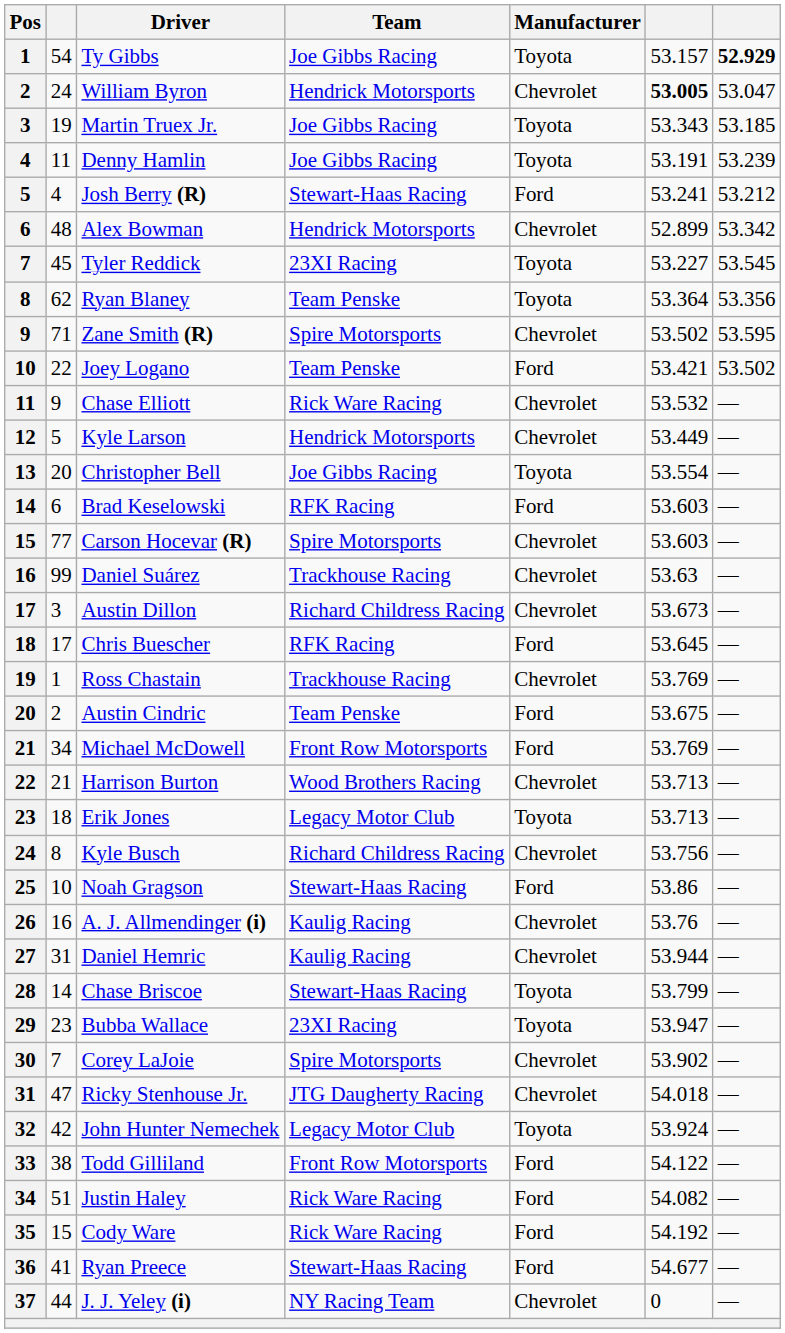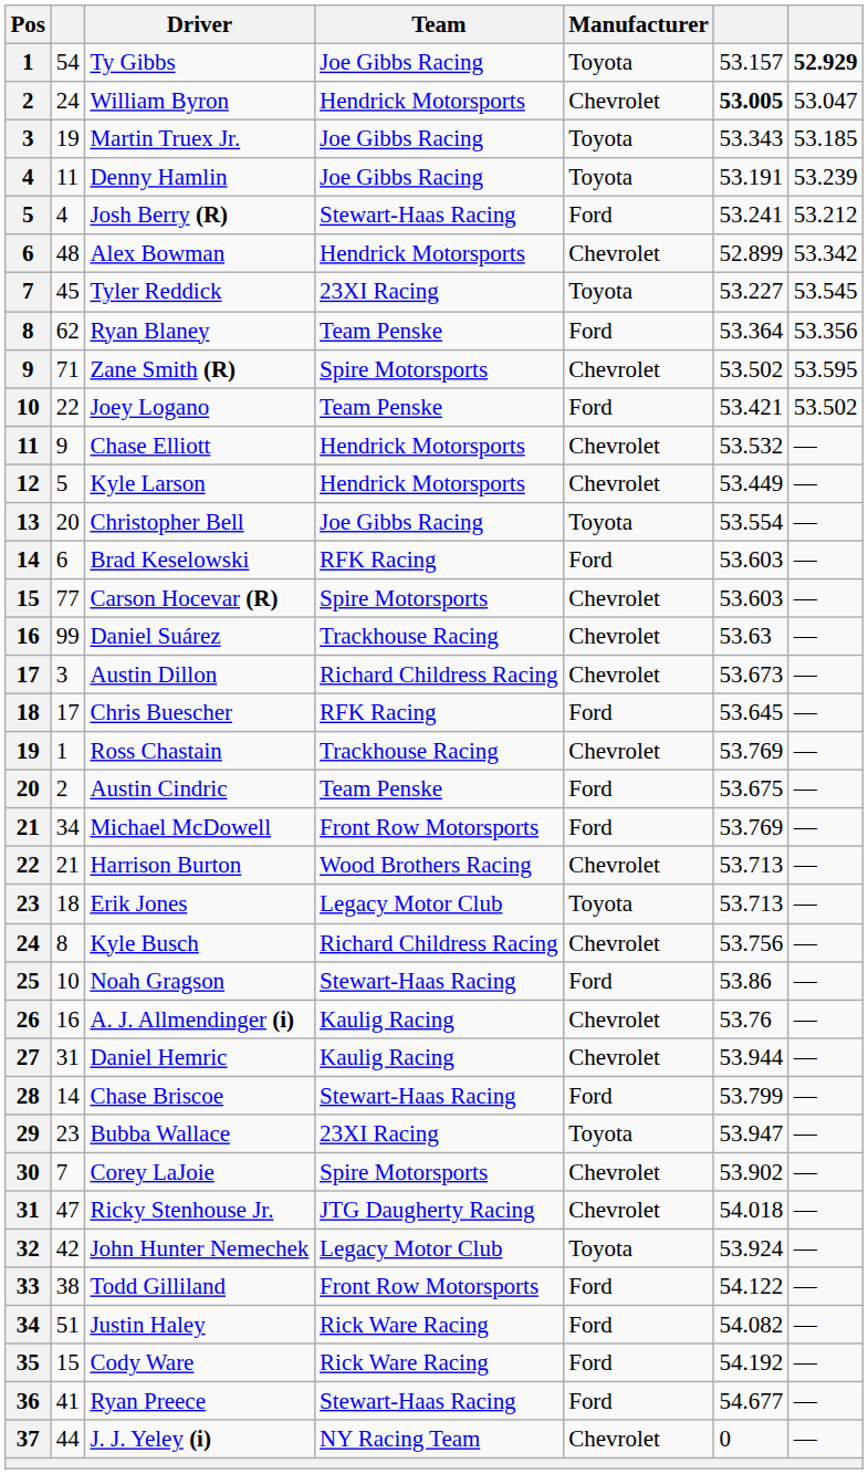 <table class="wikitable" style="font-size:95%">
 <tr>
 <th>Pos</th>
 <th></th>
 <th>Driver</th>
 <th>Team</th>
 <th>Manufacturer</th>
 <th></th>
 <th></th>
 </tr>
 <tr>
 <th>1</th>
 <td>54</td>
 <td><a href='#'>Ty Gibbs</a></td>
 <td><a href='#'>Joe Gibbs Racing</a></td>
 <td>Toyota</td>
 <td>53.157</td>
 <td><strong>52.929</strong></td>
 </tr>
 <tr>
 <th>2</th>
 <td>24</td>
 <td><a href='#'>William Byron</a></td>
 <td><a href='#'>Hendrick Motorsports</a></td>
 <td>Chevrolet</td>
 <td><strong>53.005</strong></td>
 <td>53.047</td>
 </tr>
 <tr>
 <th>3</th>
 <td>19</td>
 <td><a href='#'>Martin Truex Jr.</a></td>
 <td><a href='#'>Joe Gibbs Racing</a></td>
 <td>Toyota</td>
 <td>53.343</td>
 <td>53.185</td>
 </tr>
 <tr>
 <th>4</th>
 <td>11</td>
 <td><a href='#'>Denny Hamlin</a></td>
 <td><a href='#'>Joe Gibbs Racing</a></td>
 <td>Toyota</td>
 <td>53.191</td>
 <td>53.239</td>
 </tr>
 <tr>
 <th>5</th>
 <td>4</td>
 <td><a href='#'>Josh Berry</a> <strong>(R)</strong></td>
 <td><a href='#'>Stewart-Haas Racing</a></td>
 <td>Ford</td>
 <td>53.241</td>
 <td>53.212</td>
 </tr>
 <tr>
 <th>6</th>
 <td>48</td>
 <td><a href='#'>Alex Bowman</a></td>
 <td><a href='#'>Hendrick Motorsports</a></td>
 <td>Chevrolet</td>
 <td>52.899</td>
 <td>53.342</td>
 </tr>
 <tr>
 <th>7</th>
 <td>45</td>
 <td><a href='#'>Tyler Reddick</a></td>
 <td><a href='#'>23XI Racing</a></td>
 <td>Toyota</td>
 <td>53.227</td>
 <td>53.545</td>
 </tr>
 <tr>
 <th>8</th>
 <td>62</td>
 <td><a href='#'>Ryan Blaney</a></td>
 <td><a href='#'>Team Penske</a></td>
-<td>Toyota</td>
+<td>Ford</td>
 <td>53.364</td>
 <td>53.356</td>
 </tr>
 <tr>
 <th>9</th>
 <td>71</td>
 <td><a href='#'>Zane Smith</a> <strong>(R)</strong></td>
 <td><a href='#'>Spire Motorsports</a></td>
 <td>Chevrolet</td>
 <td>53.502</td>
 <td>53.595</td>
 </tr>
 <tr>
 <th>10</th>
 <td>22</td>
 <td><a href='#'>Joey Logano</a></td>
 <td><a href='#'>Team Penske</a></td>
 <td>Ford</td>
 <td>53.421</td>
 <td>53.502</td>
 </tr>
 <tr>
 <th>11</th>
 <td>9</td>
 <td><a href='#'>Chase Elliott</a></td>
-<td><a href='#'>Rick Ware Racing</a></td>
+<td><a href='#'>Hendrick Motorsports</a></td>
 <td>Chevrolet</td>
 <td>53.532</td>
 <td>—</td>
 </tr>
 <tr>
 <th>12</th>
 <td>5</td>
 <td><a href='#'>Kyle Larson</a></td>
 <td><a href='#'>Hendrick Motorsports</a></td>
 <td>Chevrolet</td>
 <td>53.449</td>
 <td>—</td>
 </tr>
 <tr>
 <th>13</th>
 <td>20</td>
 <td><a href='#'>Christopher Bell</a></td>
 <td><a href='#'>Joe Gibbs Racing</a></td>
 <td>Toyota</td>
 <td>53.554</td>
 <td>—</td>
 </tr>
 <tr>
 <th>14</th>
 <td>6</td>
 <td><a href='#'>Brad Keselowski</a></td>
 <td><a href='#'>RFK Racing</a></td>
 <td>Ford</td>
 <td>53.603</td>
 <td>—</td>
 </tr>
 <tr>
 <th>15</th>
 <td>77</td>
 <td><a href='#'>Carson Hocevar</a> <strong>(R)</strong></td>
 <td><a href='#'>Spire Motorsports</a></td>
 <td>Chevrolet</td>
 <td>53.603</td>
 <td>—</td>
 </tr>
 <tr>
 <th>16</th>
 <td>99</td>
 <td><a href='#'>Daniel Suárez</a></td>
 <td><a href='#'>Trackhouse Racing</a></td>
 <td>Chevrolet</td>
 <td>53.63</td>
 <td>—</td>
 </tr>
 <tr>
 <th>17</th>
 <td>3</td>
 <td><a href='#'>Austin Dillon</a></td>
 <td><a href='#'>Richard Childress Racing</a></td>
 <td>Chevrolet</td>
 <td>53.673</td>
 <td>—</td>
 </tr>
 <tr>
 <th>18</th>
 <td>17</td>
 <td><a href='#'>Chris Buescher</a></td>
 <td><a href='#'>RFK Racing</a></td>
 <td>Ford</td>
 <td>53.645</td>
 <td>—</td>
 </tr>
 <tr>
 <th>19</th>
 <td>1</td>
 <td><a href='#'>Ross Chastain</a></td>
 <td><a href='#'>Trackhouse Racing</a></td>
 <td>Chevrolet</td>
 <td>53.769</td>
 <td>—</td>
 </tr>
 <tr>
 <th>20</th>
 <td>2</td>
 <td><a href='#'>Austin Cindric</a></td>
 <td><a href='#'>Team Penske</a></td>
 <td>Ford</td>
 <td>53.675</td>
 <td>—</td>
 </tr>
 <tr>
 <th>21</th>
 <td>34</td>
 <td><a href='#'>Michael McDowell</a></td>
 <td><a href='#'>Front Row Motorsports</a></td>
 <td>Ford</td>
 <td>53.769</td>
 <td>—</td>
 </tr>
 <tr>
 <th>22</th>
 <td>21</td>
 <td><a href='#'>Harrison Burton</a></td>
 <td><a href='#'>Wood Brothers Racing</a></td>
 <td>Chevrolet</td>
 <td>53.713</td>
 <td>—</td>
 </tr>
 <tr>
 <th>23</th>
 <td>18</td>
 <td><a href='#'>Erik Jones</a></td>
 <td><a href='#'>Legacy Motor Club</a></td>
 <td>Toyota</td>
 <td>53.713</td>
 <td>—</td>
 </tr>
 <tr>
 <th>24</th>
 <td>8</td>
 <td><a href='#'>Kyle Busch</a></td>
 <td><a href='#'>Richard Childress Racing</a></td>
 <td>Chevrolet</td>
 <td>53.756</td>
 <td>—</td>
 </tr>
 <tr>
 <th>25</th>
 <td>10</td>
 <td><a href='#'>Noah Gragson</a></td>
 <td><a href='#'>Stewart-Haas Racing</a></td>
 <td>Ford</td>
 <td>53.86</td>
 <td>—</td>
 </tr>
 <tr>
 <th>26</th>
 <td>16</td>
 <td><a href='#'>A. J. Allmendinger</a> <strong>(i)</strong></td>
 <td><a href='#'>Kaulig Racing</a></td>
 <td>Chevrolet</td>
 <td>53.76</td>
 <td>—</td>
 </tr>
 <tr>
 <th>27</th>
 <td>31</td>
 <td><a href='#'>Daniel Hemric</a></td>
 <td><a href='#'>Kaulig Racing</a></td>
 <td>Chevrolet</td>
 <td>53.944</td>
 <td>—</td>
 </tr>
 <tr>
 <th>28</th>
 <td>14</td>
 <td><a href='#'>Chase Briscoe</a></td>
 <td><a href='#'>Stewart-Haas Racing</a></td>
-<td>Toyota</td>
+<td>Ford</td>
 <td>53.799</td>
 <td>—</td>
 </tr>
 <tr>
 <th>29</th>
 <td>23</td>
 <td><a href='#'>Bubba Wallace</a></td>
 <td><a href='#'>23XI Racing</a></td>
 <td>Toyota</td>
 <td>53.947</td>
 <td>—</td>
 </tr>
 <tr>
 <th>30</th>
 <td>7</td>
 <td><a href='#'>Corey LaJoie</a></td>
 <td><a href='#'>Spire Motorsports</a></td>
 <td>Chevrolet</td>
 <td>53.902</td>
 <td>—</td>
 </tr>
 <tr>
 <th>31</th>
 <td>47</td>
 <td><a href='#'>Ricky Stenhouse Jr.</a></td>
 <td><a href='#'>JTG Daugherty Racing</a></td>
 <td>Chevrolet</td>
 <td>54.018</td>
 <td>—</td>
 </tr>
 <tr>
 <th>32</th>
 <td>42</td>
 <td><a href='#'>John Hunter Nemechek</a></td>
 <td><a href='#'>Legacy Motor Club</a></td>
 <td>Toyota</td>
 <td>53.924</td>
 <td>—</td>
 </tr>
 <tr>
 <th>33</th>
 <td>38</td>
 <td><a href='#'>Todd Gilliland</a></td>
 <td><a href='#'>Front Row Motorsports</a></td>
 <td>Ford</td>
 <td>54.122</td>
 <td>—</td>
 </tr>
 <tr>
 <th>34</th>
 <td>51</td>
 <td><a href='#'>Justin Haley</a></td>
 <td><a href='#'>Rick Ware Racing</a></td>
 <td>Ford</td>
 <td>54.082</td>
 <td>—</td>
 </tr>
 <tr>
 <th>35</th>
 <td>15</td>
 <td><a href='#'>Cody Ware</a></td>
 <td><a href='#'>Rick Ware Racing</a></td>
 <td>Ford</td>
 <td>54.192</td>
 <td>—</td>
 </tr>
 <tr>
 <th>36</th>
 <td>41</td>
 <td><a href='#'>Ryan Preece</a></td>
 <td><a href='#'>Stewart-Haas Racing</a></td>
 <td>Ford</td>
 <td>54.677</td>
 <td>—</td>
 </tr>
 <tr>
 <th>37</th>
 <td>44</td>
 <td><a href='#'>J. J. Yeley</a> <strong>(i)</strong></td>
 <td><a href='#'>NY Racing Team</a></td>
 <td>Chevrolet</td>
 <td>0</td>
 <td>—</td>
 </tr>
 <tr>
 <th colspan="7"></th>
 </tr>
 </table>
